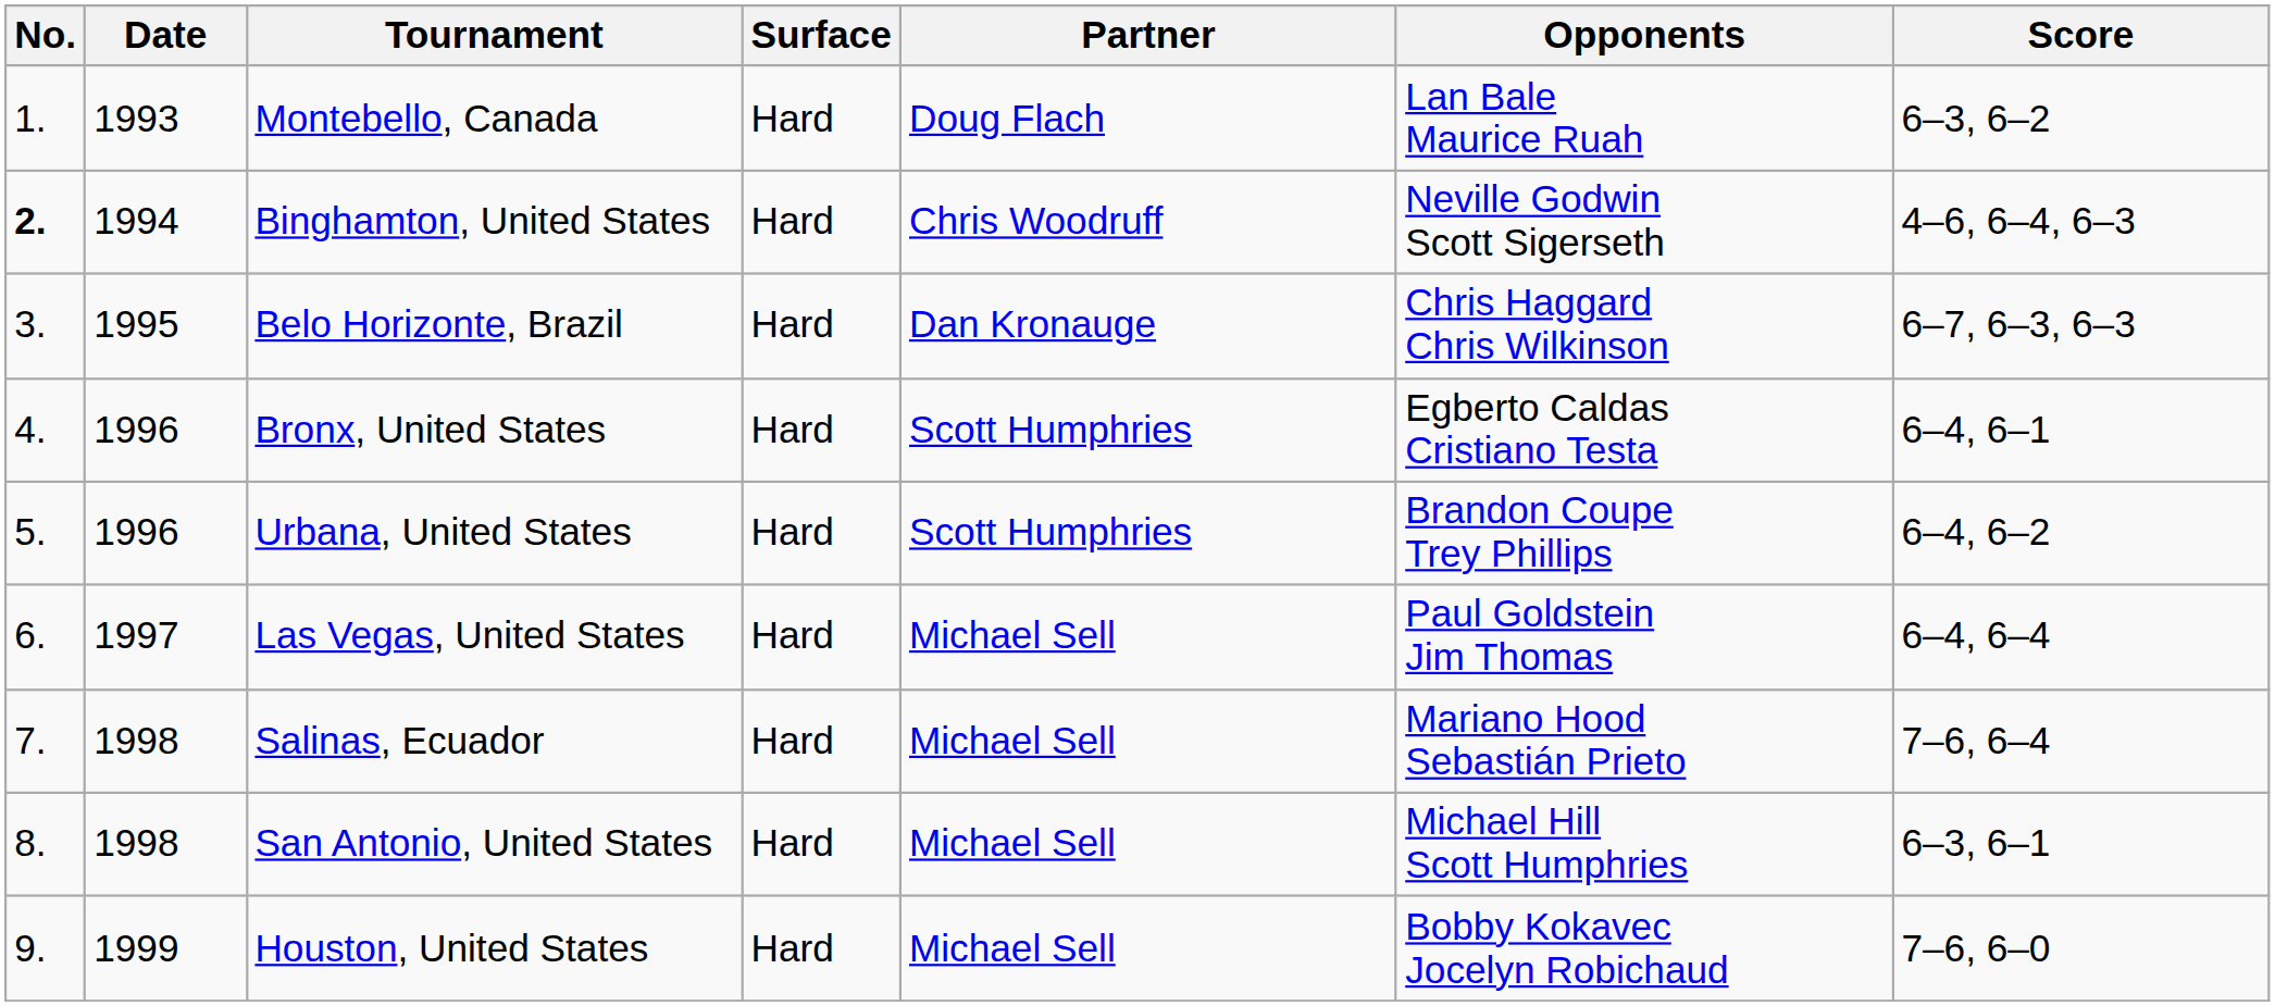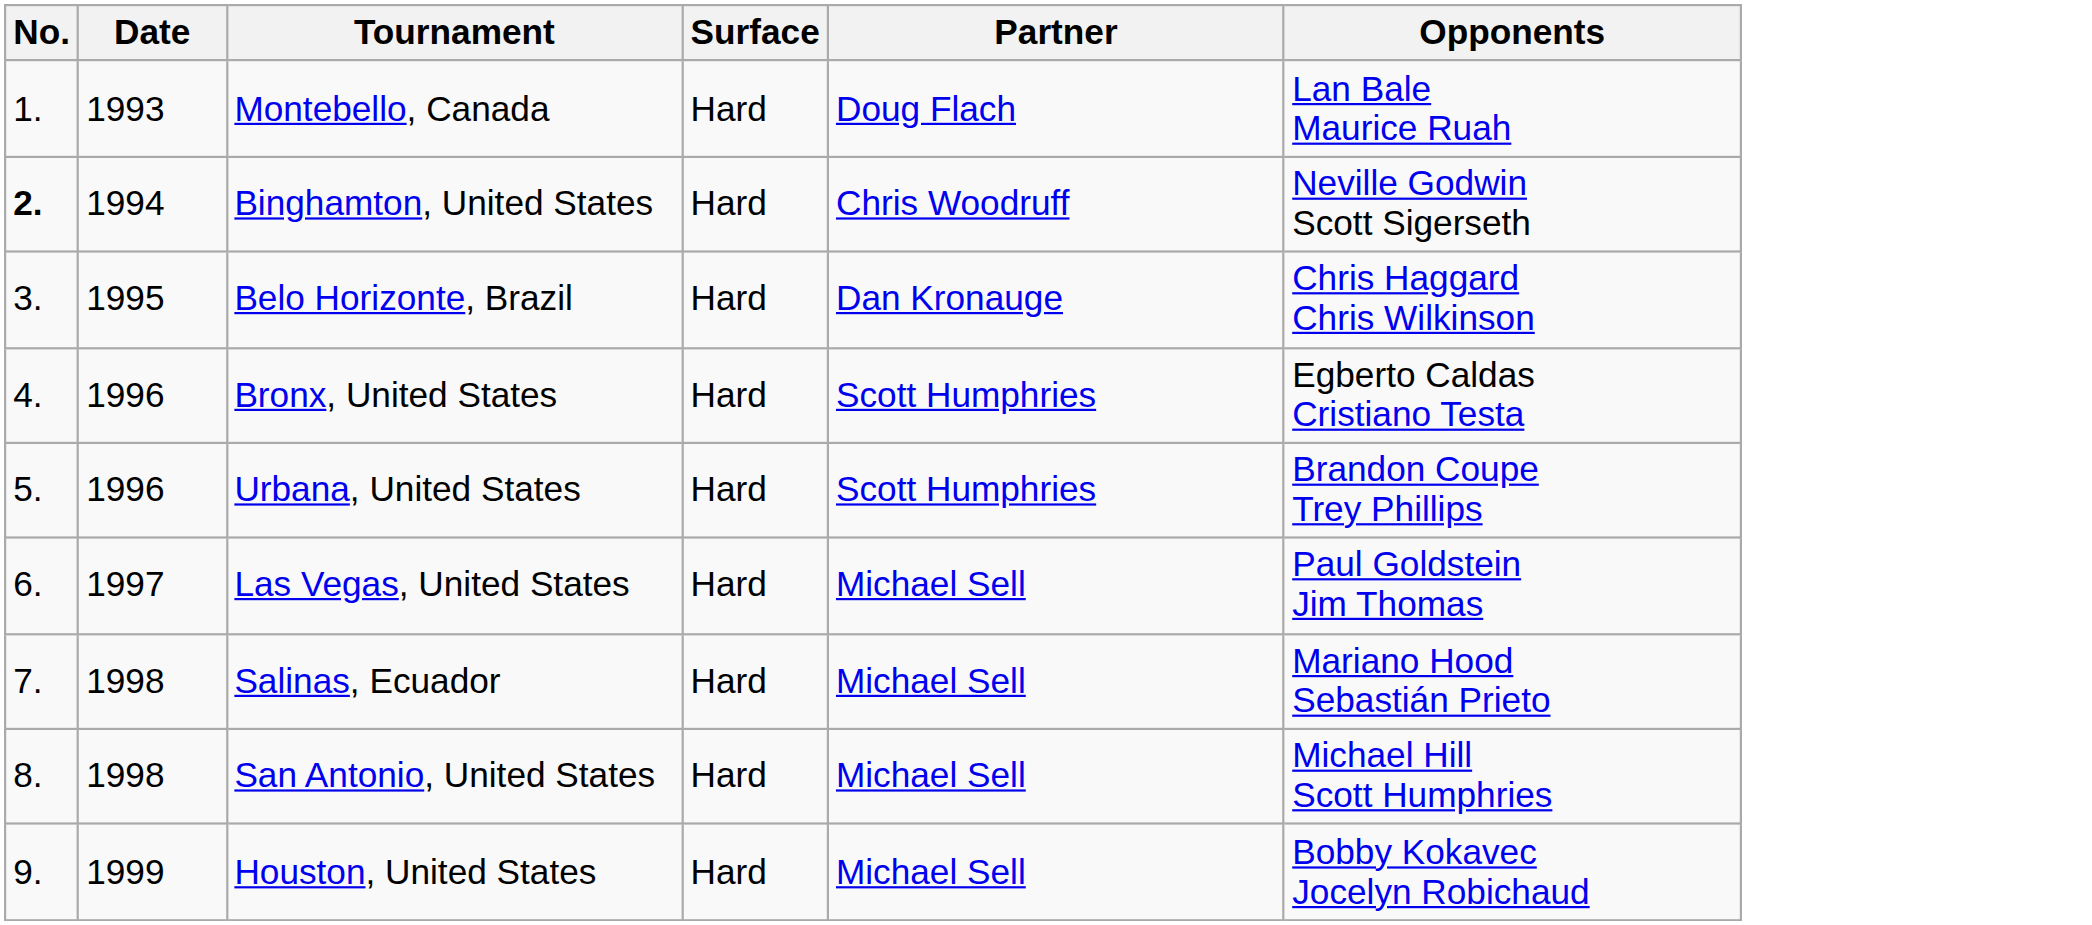 <table class="sortable wikitable">
 <tr>
 <th style="width:20px" class="unsortable">No.</th>
 <th style="width:60px">Date</th>
 <th style="width:200px">Tournament</th>
 <th style="width:50px">Surface</th>
 <th style="width:200px">Partner</th>
 <th style="width:200px">Opponents</th>
-<th style="width:150px" class="unsortable">Score</th>
 </tr>
 <tr>
 <td>1.</td>
 <td>1993</td>
 <td><a href='#'>Montebello</a>, Canada</td>
 <td>Hard</td>
 <td> <a href='#'>Doug Flach</a></td>
 <td> <a href='#'>Lan Bale</a><br> <a href='#'>Maurice Ruah</a></td>
-<td>6–3, 6–2</td>
 </tr>
 <tr>
 <td><strong>2.</strong></td>
 <td>1994</td>
 <td><a href='#'>Binghamton</a>, United States</td>
 <td>Hard</td>
 <td> <a href='#'>Chris Woodruff</a></td>
 <td> <a href='#'>Neville Godwin</a><br> Scott Sigerseth</td>
-<td>4–6, 6–4, 6–3</td>
 </tr>
 <tr>
 <td>3.</td>
 <td>1995</td>
 <td><a href='#'>Belo Horizonte</a>, Brazil</td>
 <td>Hard</td>
 <td> <a href='#'>Dan Kronauge</a></td>
 <td> <a href='#'>Chris Haggard</a><br> <a href='#'>Chris Wilkinson</a></td>
-<td>6–7, 6–3, 6–3</td>
 </tr>
 <tr>
 <td>4.</td>
 <td>1996</td>
 <td><a href='#'>Bronx</a>, United States</td>
 <td>Hard</td>
 <td> <a href='#'>Scott Humphries</a></td>
 <td> Egberto Caldas<br> <a href='#'>Cristiano Testa</a></td>
-<td>6–4, 6–1</td>
 </tr>
 <tr>
 <td>5.</td>
 <td>1996</td>
 <td><a href='#'>Urbana</a>, United States</td>
 <td>Hard</td>
 <td> <a href='#'>Scott Humphries</a></td>
 <td> <a href='#'>Brandon Coupe</a><br> <a href='#'>Trey Phillips</a></td>
-<td>6–4, 6–2</td>
 </tr>
 <tr>
 <td>6.</td>
 <td>1997</td>
 <td><a href='#'>Las Vegas</a>, United States</td>
 <td>Hard</td>
 <td> <a href='#'>Michael Sell</a></td>
 <td> <a href='#'>Paul Goldstein</a><br> <a href='#'>Jim Thomas</a></td>
-<td>6–4, 6–4</td>
 </tr>
 <tr>
 <td>7.</td>
 <td>1998</td>
 <td><a href='#'>Salinas</a>, Ecuador</td>
 <td>Hard</td>
 <td> <a href='#'>Michael Sell</a></td>
 <td> <a href='#'>Mariano Hood</a><br> <a href='#'>Sebastián Prieto</a></td>
-<td>7–6, 6–4</td>
 </tr>
 <tr>
 <td>8.</td>
 <td>1998</td>
 <td><a href='#'>San Antonio</a>, United States</td>
 <td>Hard</td>
 <td> <a href='#'>Michael Sell</a></td>
 <td> <a href='#'>Michael Hill</a><br> <a href='#'>Scott Humphries</a></td>
-<td>6–3, 6–1</td>
 </tr>
 <tr>
 <td>9.</td>
 <td>1999</td>
 <td><a href='#'>Houston</a>, United States</td>
 <td>Hard</td>
 <td> <a href='#'>Michael Sell</a></td>
 <td> <a href='#'>Bobby Kokavec</a><br> <a href='#'>Jocelyn Robichaud</a></td>
-<td>7–6, 6–0</td>
 </tr>
 </table>
